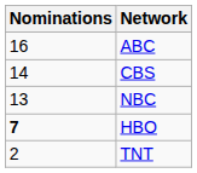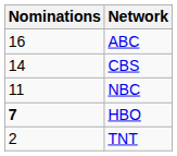 <table class="wikitable">
 <tr>
 <th>Nominations</th>
 <th>Network</th>
 </tr>
 <tr>
 <td>16</td>
 <td><a href='#'>ABC</a></td>
 </tr>
 <tr>
 <td>14</td>
 <td><a href='#'>CBS</a></td>
 </tr>
 <tr>
-<td>13</td>
+<td>11</td>
 <td><a href='#'>NBC</a></td>
 </tr>
 <tr>
 <td><strong>7</strong></td>
 <td><a href='#'>HBO</a></td>
 </tr>
 <tr>
 <td>2</td>
 <td><a href='#'>TNT</a></td>
 </tr>
 </table>
